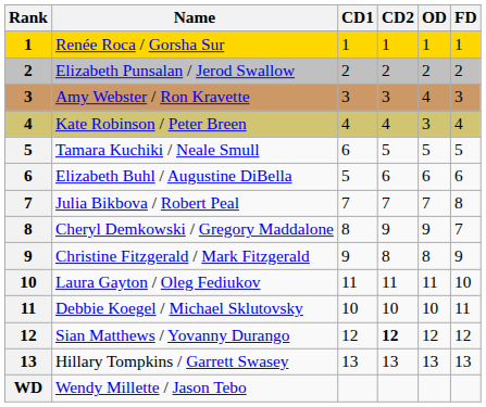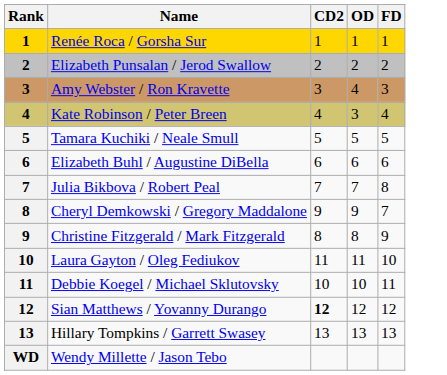 <table class="wikitable">
 <tr>
 <th>Rank</th>
 <th>Name</th>
-<th>CD1</th>
 <th>CD2</th>
 <th>OD</th>
 <th>FD</th>
 </tr>
 <tr bgcolor="gold">
 <td align="center"><strong>1</strong></td>
 <td><a href='#'>Renée Roca</a> / <a href='#'>Gorsha Sur</a></td>
 <td>1</td>
 <td>1</td>
 <td>1</td>
-<td>1</td>
 </tr>
 <tr bgcolor="silver">
 <td align="center"><strong>2</strong></td>
 <td><a href='#'>Elizabeth Punsalan</a> / <a href='#'>Jerod Swallow</a></td>
-<td>2</td>
 <td>2</td>
 <td>2</td>
 <td>2</td>
 </tr>
 <tr bgcolor="cc9966">
 <td align="center"><strong>3</strong></td>
 <td><a href='#'>Amy Webster</a> / <a href='#'>Ron Kravette</a></td>
 <td>3</td>
-<td>3</td>
 <td>4</td>
 <td>3</td>
 </tr>
 <tr bgcolor="#d1c571">
 <td align="center"><strong>4</strong></td>
 <td><a href='#'>Kate Robinson</a> / <a href='#'>Peter Breen</a></td>
 <td>4</td>
-<td>4</td>
 <td>3</td>
 <td>4</td>
 </tr>
 <tr>
 <th>5</th>
 <td><a href='#'>Tamara Kuchiki</a> / <a href='#'>Neale Smull</a></td>
-<td>6</td>
 <td>5</td>
 <td>5</td>
 <td>5</td>
 </tr>
 <tr>
 <th>6</th>
 <td><a href='#'>Elizabeth Buhl</a> / <a href='#'>Augustine DiBella</a></td>
-<td>5</td>
 <td>6</td>
 <td>6</td>
 <td>6</td>
 </tr>
 <tr>
 <th>7</th>
 <td><a href='#'>Julia Bikbova</a> / <a href='#'>Robert Peal</a></td>
 <td>7</td>
 <td>7</td>
-<td>7</td>
 <td>8</td>
 </tr>
 <tr>
 <th>8</th>
 <td><a href='#'>Cheryl Demkowski</a> / <a href='#'>Gregory Maddalone</a></td>
-<td>8</td>
 <td>9</td>
 <td>9</td>
 <td>7</td>
 </tr>
 <tr>
 <th>9</th>
 <td><a href='#'>Christine Fitzgerald</a> / <a href='#'>Mark Fitzgerald</a></td>
-<td>9</td>
 <td>8</td>
 <td>8</td>
 <td>9</td>
 </tr>
 <tr>
 <th>10</th>
 <td><a href='#'>Laura Gayton</a> / <a href='#'>Oleg Fediukov</a></td>
 <td>11</td>
 <td>11</td>
-<td>11</td>
 <td>10</td>
 </tr>
 <tr>
 <th>11</th>
 <td><a href='#'>Debbie Koegel</a> / <a href='#'>Michael Sklutovsky</a></td>
 <td>10</td>
 <td>10</td>
-<td>10</td>
 <td>11</td>
 </tr>
 <tr>
 <th>12</th>
 <td><a href='#'>Sian Matthews</a> / <a href='#'>Yovanny Durango</a></td>
-<td>12</td>
 <td><strong>12</strong></td>
 <td>12</td>
 <td>12</td>
 </tr>
 <tr>
 <th>13</th>
 <td>Hillary Tompkins / <a href='#'>Garrett Swasey</a></td>
 <td>13</td>
 <td>13</td>
 <td>13</td>
-<td>13</td>
 </tr>
 <tr>
 <th>WD</th>
 <td><a href='#'>Wendy Millette</a> / <a href='#'>Jason Tebo</a></td>
 <td></td>
 <td></td>
 <td></td>
-<td></td>
 </tr>
 </table>
